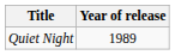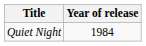 <table class="wikitable">
 <tr>
 <th align="left">Title</th>
 <th align="left">Year of release</th>
 </tr>
 <tr>
 <td align="left"><em>Quiet Night</em></td>
-<td style="text-align:center;">1989</td>
+<td style="text-align:center;">1984</td>
 </tr>
 </table>
